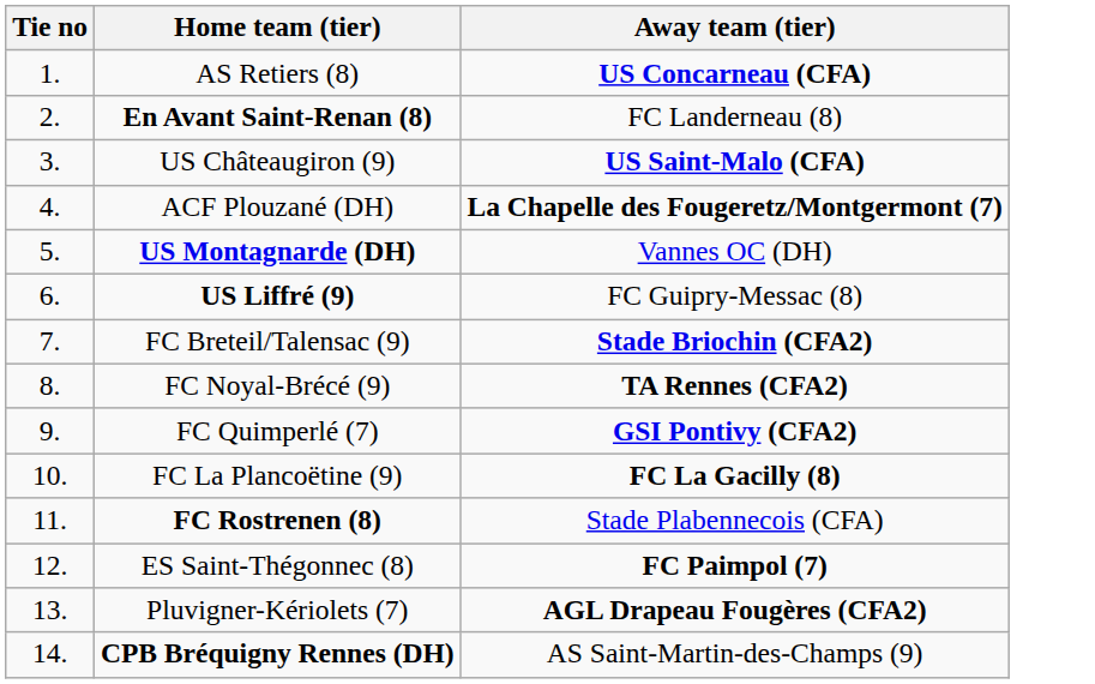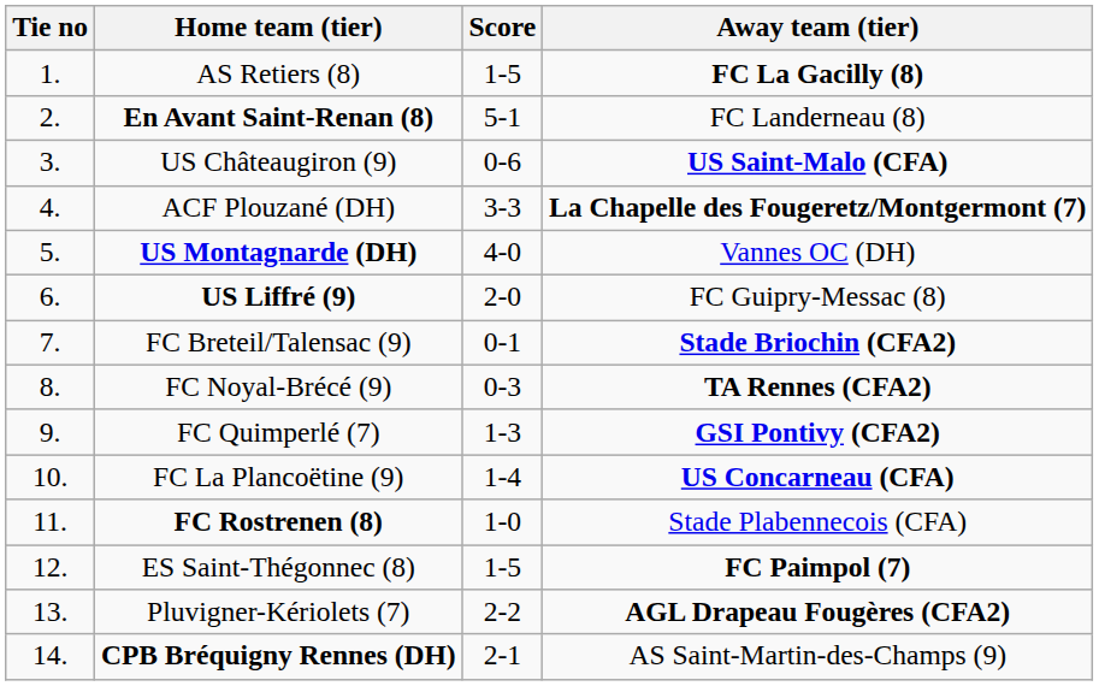 <table class="wikitable" style="text-align: center">
 <tr>
 <th>Tie no</th>
 <th>Home team (tier)</th>
+<th>Score</th>
 <th>Away team (tier)</th>
 </tr>
 <tr>
 <td>1.</td>
 <td>AS Retiers (8)</td>
-<td><strong><a href='#'>US Concarneau</a> (CFA)</strong></td>
+<td>1-5</td>
+<td><strong>FC La Gacilly (8)</strong></td>
 </tr>
 <tr>
 <td>2.</td>
 <td><strong>En Avant Saint-Renan (8)</strong></td>
+<td>5-1</td>
 <td>FC Landerneau (8)</td>
 </tr>
 <tr>
 <td>3.</td>
 <td>US Châteaugiron (9)</td>
+<td>0-6</td>
 <td><strong><a href='#'>US Saint-Malo</a> (CFA)</strong></td>
 </tr>
 <tr>
 <td>4.</td>
 <td>ACF Plouzané (DH)</td>
+<td>3-3 </td>
 <td><strong>La Chapelle des Fougeretz/Montgermont (7)</strong></td>
 </tr>
 <tr>
 <td>5.</td>
 <td><strong><a href='#'>US Montagnarde</a> (DH)</strong></td>
+<td>4-0</td>
 <td><a href='#'>Vannes OC</a> (DH)</td>
 </tr>
 <tr>
 <td>6.</td>
 <td><strong>US Liffré (9)</strong></td>
+<td>2-0</td>
 <td>FC Guipry-Messac (8)</td>
 </tr>
 <tr>
 <td>7.</td>
 <td>FC Breteil/Talensac (9)</td>
+<td>0-1</td>
 <td><strong><a href='#'>Stade Briochin</a> (CFA2)</strong></td>
 </tr>
 <tr>
 <td>8.</td>
 <td>FC Noyal-Brécé (9)</td>
+<td>0-3</td>
 <td><strong>TA Rennes (CFA2)</strong></td>
 </tr>
 <tr>
 <td>9.</td>
 <td>FC Quimperlé (7)</td>
+<td>1-3</td>
 <td><strong><a href='#'>GSI Pontivy</a> (CFA2)</strong></td>
 </tr>
 <tr>
 <td>10.</td>
 <td>FC La Plancoëtine (9)</td>
-<td><strong>FC La Gacilly (8)</strong></td>
+<td>1-4</td>
+<td><strong><a href='#'>US Concarneau</a> (CFA)</strong></td>
 </tr>
 <tr>
 <td>11.</td>
 <td><strong>FC Rostrenen (8)</strong></td>
+<td>1-0</td>
 <td><a href='#'>Stade Plabennecois</a> (CFA)</td>
 </tr>
 <tr>
 <td>12.</td>
 <td>ES Saint-Thégonnec (8)</td>
+<td>1-5</td>
 <td><strong>FC Paimpol (7)</strong></td>
 </tr>
 <tr>
 <td>13.</td>
 <td>Pluvigner-Kériolets (7)</td>
+<td>2-2 </td>
 <td><strong>AGL Drapeau Fougères (CFA2)</strong></td>
 </tr>
 <tr>
 <td>14.</td>
 <td><strong>CPB Bréquigny Rennes (DH)</strong></td>
+<td>2-1</td>
 <td>AS Saint-Martin-des-Champs (9)</td>
 </tr>
 </table>
